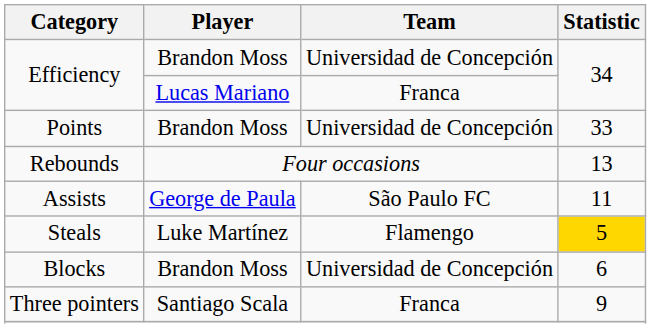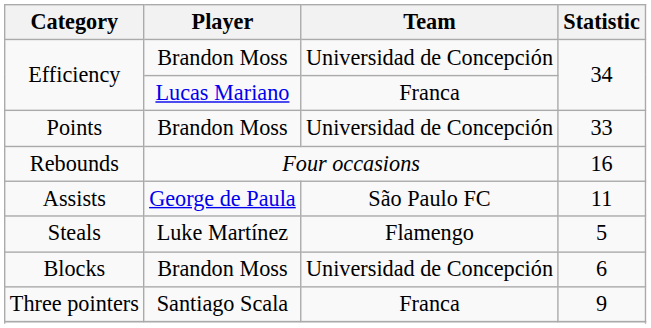 <table class="wikitable" style="text-align:center;">
 <tr>
 <th>Category</th>
 <th>Player</th>
 <th>Team</th>
 <th>Statistic</th>
 </tr>
 <tr>
 <td rowspan=2>Efficiency</td>
 <td> Brandon Moss</td>
 <td>Universidad de Concepción</td>
 <td rowspan=2>34</td>
 </tr>
 <tr>
 <td> <a href='#'>Lucas Mariano</a></td>
 <td>Franca</td>
 </tr>
 <tr>
 <td>Points</td>
 <td> Brandon Moss</td>
 <td>Universidad de Concepción</td>
 <td>33</td>
 </tr>
 <tr>
 <td>Rebounds</td>
 <td colspan=2><em>Four occasions</em></td>
-<td>13</td>
+<td>16</td>
 </tr>
 <tr>
 <td>Assists</td>
 <td> <a href='#'>George de Paula</a></td>
 <td>São Paulo FC</td>
 <td>11</td>
 </tr>
 <tr>
 <td>Steals</td>
 <td> Luke Martínez</td>
 <td>Flamengo</td>
-<td style="background: gold;">5</td>
+<td>5</td>
 </tr>
 <tr>
 <td>Blocks</td>
 <td> Brandon Moss</td>
 <td>Universidad de Concepción</td>
 <td>6</td>
 </tr>
 <tr>
 <td>Three pointers</td>
 <td> Santiago Scala</td>
 <td>Franca</td>
 <td>9</td>
 </tr>
 <tr>
 </tr>
 <tr>
 </tr>
 </table>
